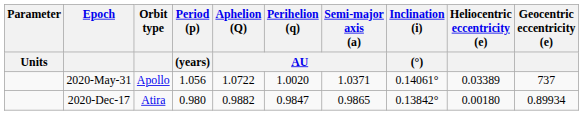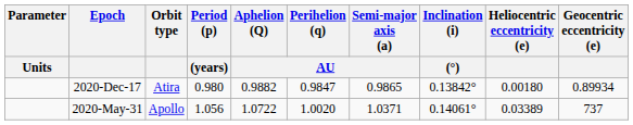 <table class=wikitable style="font-size: 0.9em;">
 <tr valign=top>
 <th>Parameter</th>
 <th><a href='#'>Epoch</a></th>
 <th>Orbit<br>type</th>
 <th><a href='#'>Period</a><br>(p)</th>
 <th><a href='#'>Aphelion</a><br>(Q)</th>
 <th><a href='#'>Perihelion</a><br>(q)</th>
 <th><a href='#'>Semi-major<br>axis</a><br>(a)</th>
 <th><a href='#'>Inclination</a><br>(i)</th>
 <th>Heliocentric<br><a href='#'>eccentricity</a><br>(e)</th>
 <th>Geocentric<br>eccentricity<br>(e)</th>
 </tr>
 <tr valign=top>
 <th>Units</th>
 <th></th>
 <th></th>
 <th>(years)</th>
 <th colspan=3><a href='#'>AU</a></th>
 <th>(°)</th>
 <th></th>
 <th></th>
 </tr>
 <tr align=center>
 <td></td>
+<td>2020-Dec-17</td>
+<td><a href='#'>Atira</a></td>
+<td>0.980</td>
+<td>0.9882</td>
+<td>0.9847</td>
+<td>0.9865</td>
+<td>0.13842°</td>
+<td>0.00180</td>
+<td>0.89934</td>
+</tr>
+<tr align=center>
+<td></td>
 <td>2020-May-31</td>
 <td><a href='#'>Apollo</a></td>
 <td>1.056</td>
 <td>1.0722</td>
 <td>1.0020</td>
 <td>1.0371</td>
 <td>0.14061°</td>
 <td>0.03389</td>
 <td>737</td>
 </tr>
-<tr align=center>
-<td></td>
-<td>2020-Dec-17</td>
-<td><a href='#'>Atira</a></td>
-<td>0.980</td>
-<td>0.9882</td>
-<td>0.9847</td>
-<td>0.9865</td>
-<td>0.13842°</td>
-<td>0.00180</td>
-<td>0.89934</td>
-</tr>
 </table>
